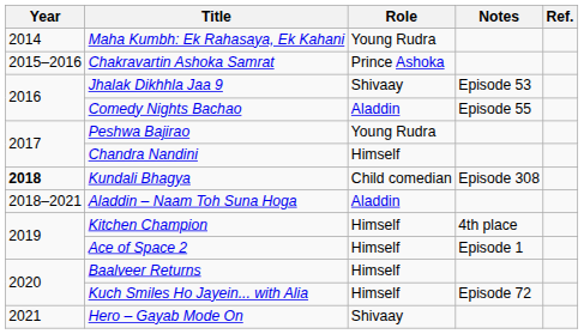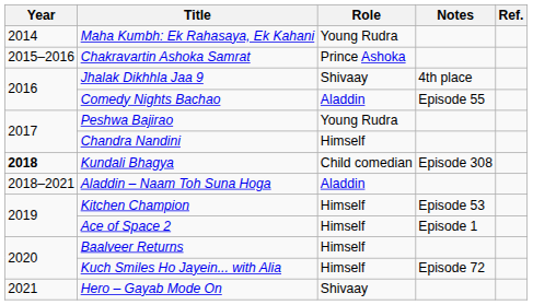 <table class="wikitable sortable plainrowheaders">
 <tr style="text-align:center;">
 <th scope="col">Year</th>
 <th scope="col">Title</th>
 <th scope="col">Role</th>
 <th>Notes</th>
 <th>Ref.</th>
 </tr>
 <tr>
 <td>2014</td>
 <td scope="row"><em><a href='#'>Maha Kumbh: Ek Rahasaya, Ek Kahani</a></em></td>
 <td>Young Rudra</td>
 <td></td>
 <td></td>
 </tr>
 <tr>
 <td>2015–2016</td>
 <td scope="row"><em><a href='#'>Chakravartin Ashoka Samrat</a></em></td>
 <td>Prince <a href='#'>Ashoka</a></td>
 <td></td>
 <td></td>
 </tr>
 <tr>
 <td rowspan="2">2016</td>
 <td scope="row"><em><a href='#'>Jhalak Dikhhla Jaa 9</a></em></td>
 <td>Shivaay</td>
-<td>Episode 53</td>
+<td>4th place</td>
 <td></td>
 </tr>
 <tr>
 <td><em><a href='#'>Comedy Nights Bachao</a></em></td>
 <td><a href='#'>Aladdin</a></td>
 <td>Episode 55</td>
 <td></td>
 </tr>
 <tr>
 <td rowspan="2">2017</td>
 <td scope="row"><em><a href='#'>Peshwa Bajirao</a></em></td>
 <td>Young Rudra</td>
 <td></td>
 <td></td>
 </tr>
 <tr>
 <td scope="row"><em><a href='#'>Chandra Nandini</a></em></td>
 <td>Himself</td>
 <td></td>
 <td></td>
 </tr>
 <tr>
 <td><strong>2018</strong></td>
 <td><em><a href='#'>Kundali Bhagya</a></em></td>
 <td>Child comedian</td>
 <td>Episode 308</td>
 <td></td>
 </tr>
 <tr>
 <td>2018–2021</td>
 <td scope="row"><em><a href='#'>Aladdin – Naam Toh Suna Hoga</a></em></td>
 <td><a href='#'>Aladdin</a></td>
 <td></td>
 <td></td>
 </tr>
 <tr>
 <td rowspan="2">2019</td>
 <td><em><a href='#'>Kitchen Champion</a></em></td>
 <td>Himself</td>
-<td>4th place</td>
+<td>Episode 53</td>
 <td></td>
 </tr>
 <tr>
 <td><em><a href='#'>Ace of Space 2</a></em></td>
 <td>Himself</td>
 <td>Episode 1</td>
 <td></td>
 </tr>
 <tr>
 <td rowspan="2">2020</td>
 <td><em><a href='#'>Baalveer Returns</a></em></td>
 <td>Himself</td>
 <td></td>
 <td></td>
 </tr>
 <tr>
 <td><em><a href='#'>Kuch Smiles Ho Jayein... with Alia</a></em></td>
 <td>Himself</td>
 <td>Episode 72</td>
 <td></td>
 </tr>
 <tr>
 <td>2021</td>
 <td scope="row"><em><a href='#'>Hero – Gayab Mode On</a></em></td>
 <td>Shivaay</td>
 <td></td>
 <td></td>
 </tr>
 </table>
